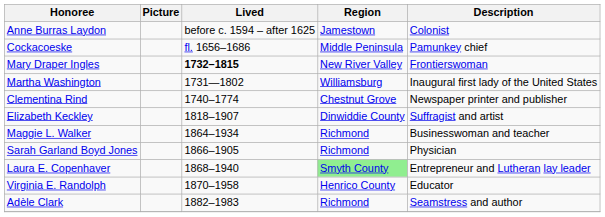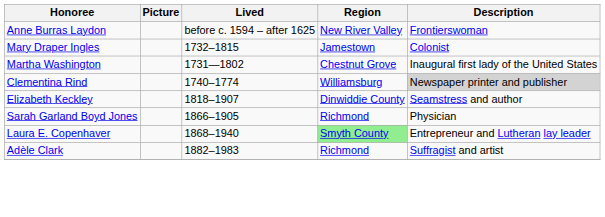 <table class="wikitable">
 <tr>
 <th>Honoree</th>
 <th>Picture</th>
 <th>Lived</th>
 <th>Region</th>
 <th>Description</th>
 </tr>
 <tr>
 <td><a href='#'>Anne Burras Laydon</a></td>
 <td></td>
 <td>before c. 1594 – after 1625</td>
-<td><a href='#'>Jamestown</a></td>
-<td><a href='#'>Colonist</a></td>
-</tr>
-<tr>
-<td><a href='#'>Cockacoeske</a></td>
-<td></td>
-<td><a href='#'>fl.</a> 1656–1686</td>
-<td><a href='#'>Middle Peninsula</a></td>
-<td><a href='#'>Pamunkey</a> chief</td>
+<td><a href='#'>New River Valley</a></td>
+<td><a href='#'>Frontierswoman</a></td>
 </tr>
 <tr>
 <td><a href='#'>Mary Draper Ingles</a></td>
 <td></td>
-<td><strong>1732–1815</strong></td>
-<td><a href='#'>New River Valley</a></td>
-<td><a href='#'>Frontierswoman</a></td>
+<td>1732–1815</td>
+<td><a href='#'>Jamestown</a></td>
+<td><a href='#'>Colonist</a></td>
 </tr>
 <tr>
 <td><a href='#'>Martha Washington</a></td>
 <td></td>
 <td>1731—1802</td>
-<td><a href='#'>Williamsburg</a></td>
+<td><a href='#'>Chestnut Grove</a></td>
 <td>Inaugural first lady of the United States</td>
 </tr>
 <tr>
 <td><a href='#'>Clementina Rind</a></td>
 <td></td>
 <td>1740–1774</td>
-<td><a href='#'>Chestnut Grove</a></td>
-<td>Newspaper printer and publisher</td>
+<td><a href='#'>Williamsburg</a></td>
+<td style="background: lightgrey;">Newspaper printer and publisher</td>
 </tr>
 <tr>
 <td><a href='#'>Elizabeth Keckley</a></td>
 <td></td>
 <td>1818–1907</td>
 <td><a href='#'>Dinwiddie County</a></td>
-<td><a href='#'>Suffragist</a> and artist</td>
-</tr>
-<tr>
-<td><a href='#'>Maggie L. Walker</a></td>
-<td></td>
-<td>1864–1934</td>
-<td><a href='#'>Richmond</a></td>
-<td>Businesswoman and teacher</td>
+<td><a href='#'>Seamstress</a> and author</td>
 </tr>
 <tr>
 <td><a href='#'>Sarah Garland Boyd Jones</a></td>
 <td></td>
 <td>1866–1905</td>
 <td><a href='#'>Richmond</a></td>
 <td>Physician</td>
 </tr>
 <tr>
 <td><a href='#'>Laura E. Copenhaver</a></td>
 <td></td>
 <td>1868–1940</td>
 <td style="background: lightgreen;"><a href='#'>Smyth County</a></td>
 <td>Entrepreneur and <a href='#'>Lutheran</a> <a href='#'>lay leader</a></td>
 </tr>
 <tr>
-<td><a href='#'>Virginia E. Randolph</a></td>
-<td></td>
-<td>1870–1958</td>
-<td><a href='#'>Henrico County</a></td>
-<td>Educator</td>
-</tr>
-<tr>
 <td><a href='#'>Adèle Clark</a></td>
 <td></td>
 <td>1882–1983</td>
 <td><a href='#'>Richmond</a></td>
-<td><a href='#'>Seamstress</a> and author</td>
+<td><a href='#'>Suffragist</a> and artist</td>
 </tr>
 <tr>
 </tr>
 </table>
